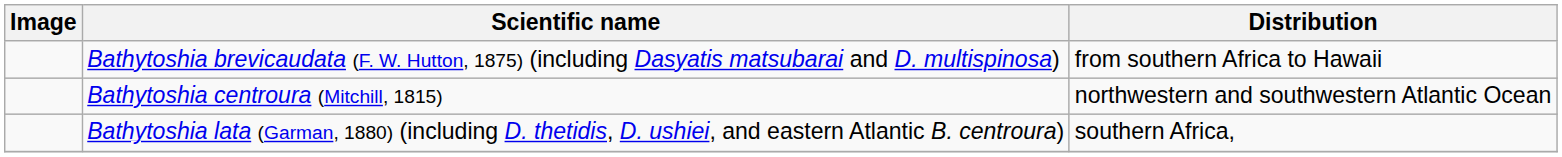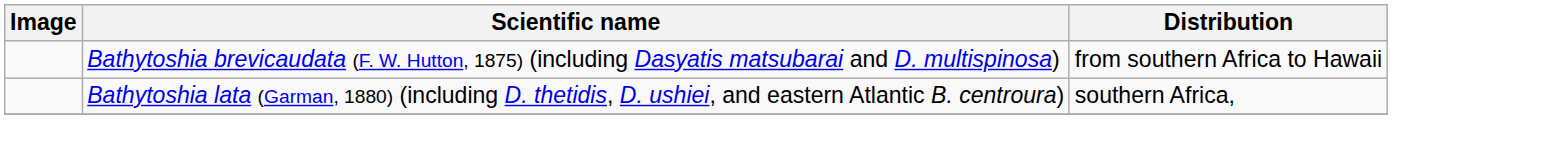 <table class="wikitable">
 <tr>
 <th>Image</th>
 <th>Scientific name</th>
 <th>Distribution</th>
 </tr>
 <tr>
 <td></td>
 <td><em><a href='#'>Bathytoshia brevicaudata</a></em> <small>(<a href='#'>F. W. Hutton</a>, 1875)</small> (including <em><a href='#'>Dasyatis matsubarai</a></em> and <em><a href='#'>D. multispinosa</a></em>)</td>
 <td>from southern Africa to Hawaii</td>
 </tr>
 <tr>
 <td></td>
-<td><em><a href='#'>Bathytoshia centroura</a></em> <small>(<a href='#'>Mitchill</a>, 1815)</small></td>
-<td>northwestern and southwestern Atlantic Ocean</td>
-</tr>
-<tr>
-<td></td>
 <td><em><a href='#'>Bathytoshia lata</a></em> <small>(<a href='#'>Garman</a>, 1880)</small> (including <em><a href='#'>D. thetidis</a></em>, <em><a href='#'>D. ushiei</a></em>, and eastern Atlantic <em>B. centroura</em>)</td>
 <td>southern Africa,</td>
 </tr>
 <tr southern Australia and New Zealand>
 </tr>
 </table>
